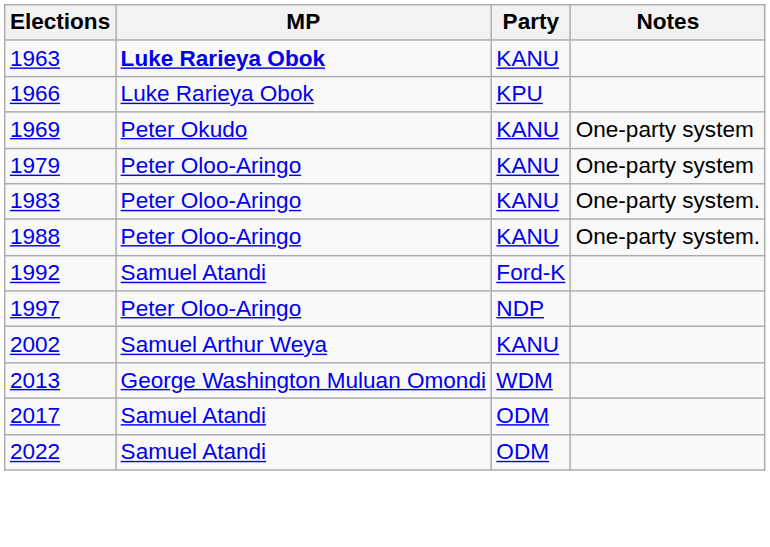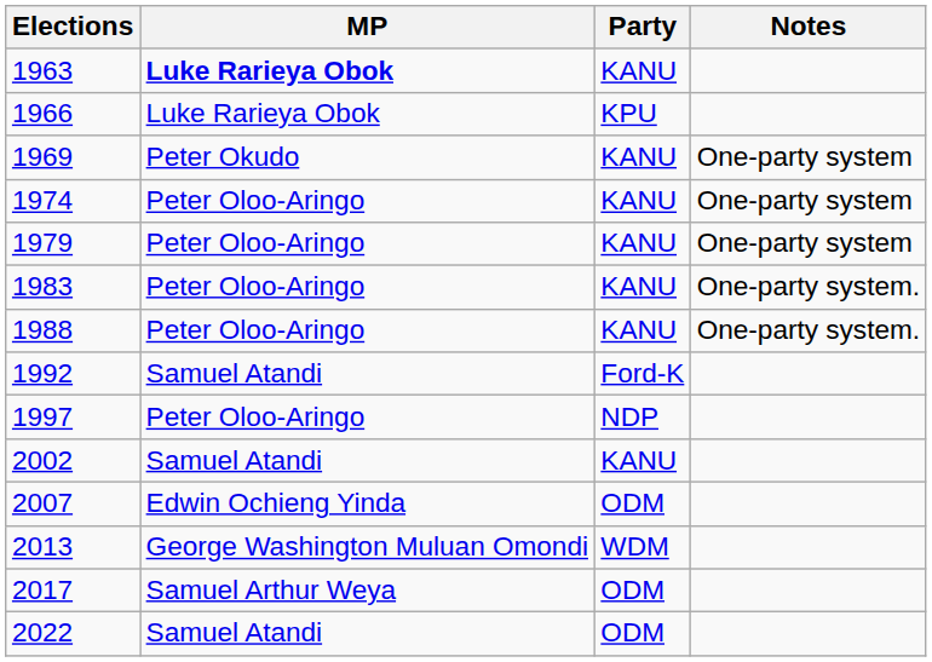 <table class="wikitable">
 <tr>
 <th>Elections</th>
 <th>MP </th>
 <th>Party</th>
 <th>Notes</th>
 </tr>
 <tr>
 <td><a href='#'>1963</a></td>
 <td><strong><a href='#'>Luke Rarieya Obok</a></strong></td>
 <td><a href='#'>KANU</a></td>
 <td></td>
 </tr>
 <tr>
 <td><a href='#'>1966</a></td>
 <td><a href='#'>Luke Rarieya Obok</a></td>
 <td><a href='#'>KPU</a></td>
 <td></td>
 </tr>
 <tr>
 <td><a href='#'>1969</a></td>
 <td><a href='#'>Peter Okudo</a></td>
+<td><a href='#'>KANU</a></td>
+<td>One-party system</td>
+</tr>
+<tr>
+<td><a href='#'>1974</a></td>
+<td><a href='#'>Peter Oloo-Aringo</a></td>
 <td><a href='#'>KANU</a></td>
 <td>One-party system</td>
 </tr>
 <tr>
 <td><a href='#'>1979</a></td>
 <td><a href='#'>Peter Oloo-Aringo</a></td>
 <td><a href='#'>KANU</a></td>
 <td>One-party system</td>
 </tr>
 <tr>
 <td><a href='#'>1983</a></td>
 <td><a href='#'>Peter Oloo-Aringo</a></td>
 <td><a href='#'>KANU</a></td>
 <td>One-party system.</td>
 </tr>
 <tr>
 <td><a href='#'>1988</a></td>
 <td><a href='#'>Peter Oloo-Aringo</a></td>
 <td><a href='#'>KANU</a></td>
 <td>One-party system.</td>
 </tr>
 <tr>
 <td><a href='#'>1992</a></td>
 <td><a href='#'>Samuel Atandi</a></td>
 <td><a href='#'>Ford-K</a></td>
 <td></td>
 </tr>
 <tr>
 <td><a href='#'>1997</a></td>
 <td><a href='#'>Peter Oloo-Aringo</a></td>
 <td><a href='#'>NDP</a></td>
 <td></td>
 </tr>
 <tr>
 <td><a href='#'>2002</a></td>
-<td><a href='#'>Samuel Arthur Weya</a></td>
+<td><a href='#'>Samuel Atandi</a></td>
 <td><a href='#'>KANU</a></td>
+<td></td>
+</tr>
+<tr>
+<td><a href='#'>2007</a></td>
+<td><a href='#'>Edwin Ochieng Yinda</a></td>
+<td><a href='#'>ODM</a></td>
 <td></td>
 </tr>
 <tr>
 <td><a href='#'>2013</a></td>
 <td><a href='#'>George Washington Muluan Omondi</a></td>
 <td><a href='#'>WDM</a></td>
 <td></td>
 </tr>
 <tr>
 <td><a href='#'>2017</a></td>
-<td><a href='#'>Samuel Atandi</a></td>
+<td><a href='#'>Samuel Arthur Weya</a></td>
 <td><a href='#'>ODM</a></td>
 <td></td>
 </tr>
 <tr>
 <td><a href='#'>2022</a></td>
 <td><a href='#'>Samuel Atandi</a></td>
 <td><a href='#'>ODM</a></td>
 <td></td>
 </tr>
 </table>
